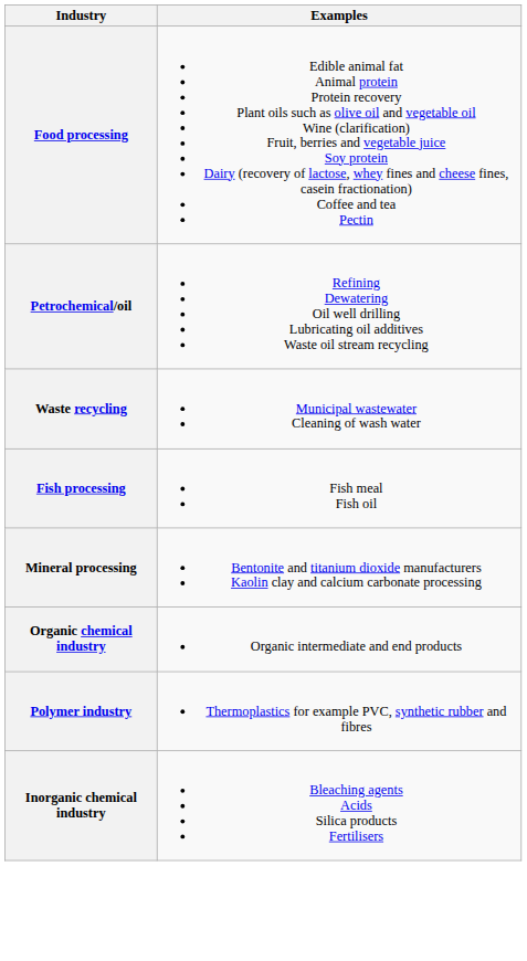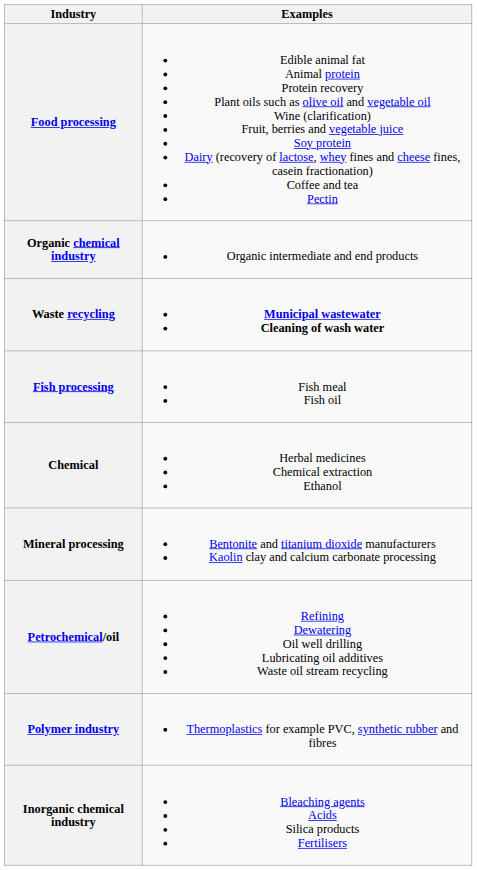 <table class="wikitable" style="text-align:center;">
 <tr>
 <th>Industry</th>
 <th>Examples</th>
 </tr>
 <tr>
 <th><a href='#'>Food processing</a></th>
 <td><br><ul><li>Edible animal fat</li><li>Animal <a href='#'>protein</a></li><li>Protein recovery</li><li>Plant oils such as <a href='#'>olive oil</a> and <a href='#'>vegetable oil</a></li><li>Wine (clarification)</li><li>Fruit, berries and <a href='#'>vegetable juice</a></li><li><a href='#'>Soy protein</a></li><li><a href='#'>Dairy</a> (recovery of <a href='#'>lactose</a>, <a href='#'>whey</a> fines and <a href='#'>cheese</a> fines, casein fractionation)</li><li>Coffee and tea</li><li><a href='#'>Pectin</a></li></ul></td>
 </tr>
 <tr>
-<th><a href='#'>Petrochemical</a>/oil</th>
-<td><br><ul><li><a href='#'>Refining</a></li><li><a href='#'>Dewatering</a></li><li>Oil well drilling</li><li>Lubricating oil additives</li><li>Waste oil stream recycling</li></ul></td>
+<th>Organic <a href='#'>chemical industry</a></th>
+<td><br><ul><li>Organic intermediate and end products</li></ul></td>
 </tr>
 <tr>
 <th>Waste <a href='#'>recycling</a></th>
-<td><br><ul><li><a href='#'>Municipal wastewater</a></li><li>Cleaning of wash water</li></ul></td>
+<td><strong><br><ul><li><a href='#'>Municipal wastewater</a></li><li>Cleaning of wash water</li></ul></strong></td>
 </tr>
 <tr>
 <th><a href='#'>Fish processing</a></th>
 <td><br><ul><li>Fish meal</li><li>Fish oil</li></ul></td>
 </tr>
 <tr>
+<th>Chemical</th>
+<td><br><ul><li>Herbal medicines</li><li>Chemical extraction</li><li>Ethanol</li></ul></td>
+</tr>
+<tr>
 <th>Mineral processing</th>
 <td><br><ul><li><a href='#'>Bentonite</a> and <a href='#'>titanium dioxide</a> manufacturers</li><li><a href='#'>Kaolin</a> clay and calcium carbonate processing</li></ul></td>
 </tr>
 <tr>
-<th>Organic <a href='#'>chemical industry</a></th>
-<td><br><ul><li>Organic intermediate and end products</li></ul></td>
+<th><a href='#'>Petrochemical</a>/oil</th>
+<td><br><ul><li><a href='#'>Refining</a></li><li><a href='#'>Dewatering</a></li><li>Oil well drilling</li><li>Lubricating oil additives</li><li>Waste oil stream recycling</li></ul></td>
 </tr>
 <tr>
 <th><a href='#'>Polymer industry</a></th>
 <td><br><ul><li><a href='#'>Thermoplastics</a> for example PVC, <a href='#'>synthetic rubber</a> and fibres</li></ul></td>
 </tr>
 <tr>
 <th>Inorganic chemical industry</th>
 <td><br><ul><li><a href='#'>Bleaching agents</a></li><li><a href='#'>Acids</a></li><li>Silica products</li><li><a href='#'>Fertilisers</a></li></ul></td>
 </tr>
 </table>
